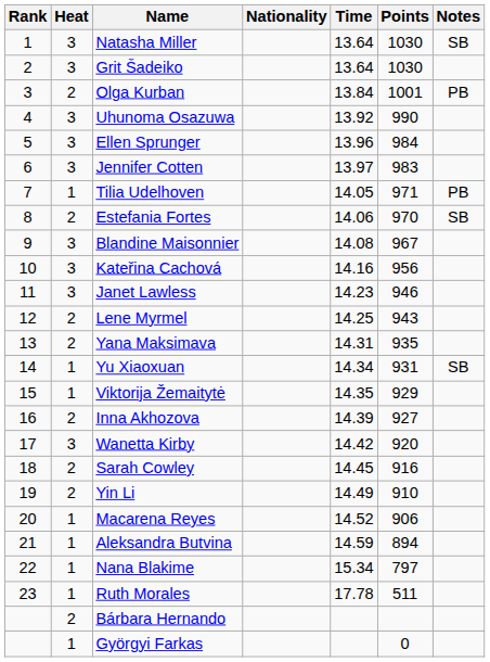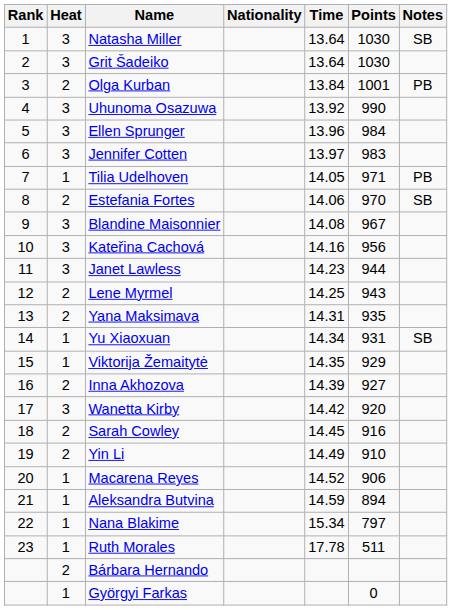 <table class="wikitable sortable" style="text-align:center">
 <tr>
 <th>Rank</th>
 <th>Heat</th>
 <th>Name</th>
 <th>Nationality</th>
 <th>Time</th>
 <th>Points</th>
 <th>Notes</th>
 </tr>
 <tr>
 <td>1</td>
 <td>3</td>
 <td align="left"><a href='#'>Natasha Miller</a></td>
 <td align=left></td>
 <td>13.64</td>
 <td>1030</td>
 <td>SB</td>
 </tr>
 <tr>
 <td>2</td>
 <td>3</td>
 <td align="left"><a href='#'>Grit Šadeiko</a></td>
 <td align=left></td>
 <td>13.64</td>
 <td>1030</td>
 <td></td>
 </tr>
 <tr>
 <td>3</td>
 <td>2</td>
 <td align="left"><a href='#'>Olga Kurban</a></td>
 <td align=left></td>
 <td>13.84</td>
 <td>1001</td>
 <td>PB</td>
 </tr>
 <tr>
 <td>4</td>
 <td>3</td>
 <td align="left"><a href='#'>Uhunoma Osazuwa</a></td>
 <td align=left></td>
 <td>13.92</td>
 <td>990</td>
 <td></td>
 </tr>
 <tr>
 <td>5</td>
 <td>3</td>
 <td align="left"><a href='#'>Ellen Sprunger</a></td>
 <td align=left></td>
 <td>13.96</td>
 <td>984</td>
 <td></td>
 </tr>
 <tr>
 <td>6</td>
 <td>3</td>
 <td align="left"><a href='#'>Jennifer Cotten</a></td>
 <td align=left></td>
 <td>13.97</td>
 <td>983</td>
 <td></td>
 </tr>
 <tr>
 <td>7</td>
 <td>1</td>
 <td align="left"><a href='#'>Tilia Udelhoven</a></td>
 <td align=left></td>
 <td>14.05</td>
 <td>971</td>
 <td>PB</td>
 </tr>
 <tr>
 <td>8</td>
 <td>2</td>
 <td align="left"><a href='#'>Estefania Fortes</a></td>
 <td align=left></td>
 <td>14.06</td>
 <td>970</td>
 <td>SB</td>
 </tr>
 <tr>
 <td>9</td>
 <td>3</td>
 <td align="left"><a href='#'>Blandine Maisonnier</a></td>
 <td align=left></td>
 <td>14.08</td>
 <td>967</td>
 <td></td>
 </tr>
 <tr>
 <td>10</td>
 <td>3</td>
 <td align="left"><a href='#'>Kateřina Cachová</a></td>
 <td align=left></td>
 <td>14.16</td>
 <td>956</td>
 <td></td>
 </tr>
 <tr>
 <td>11</td>
 <td>3</td>
 <td align="left"><a href='#'>Janet Lawless</a></td>
 <td align=left></td>
 <td>14.23</td>
-<td>946</td>
+<td>944</td>
 <td></td>
 </tr>
 <tr>
 <td>12</td>
 <td>2</td>
 <td align="left"><a href='#'>Lene Myrmel</a></td>
 <td align=left></td>
 <td>14.25</td>
 <td>943</td>
 <td></td>
 </tr>
 <tr>
 <td>13</td>
 <td>2</td>
 <td align="left"><a href='#'>Yana Maksimava</a></td>
 <td align=left></td>
 <td>14.31</td>
 <td>935</td>
 <td></td>
 </tr>
 <tr>
 <td>14</td>
 <td>1</td>
 <td align="left"><a href='#'>Yu Xiaoxuan</a></td>
 <td align=left></td>
 <td>14.34</td>
 <td>931</td>
 <td>SB</td>
 </tr>
 <tr>
 <td>15</td>
 <td>1</td>
 <td align="left"><a href='#'>Viktorija Žemaitytė</a></td>
 <td align=left></td>
 <td>14.35</td>
 <td>929</td>
 <td></td>
 </tr>
 <tr>
 <td>16</td>
 <td>2</td>
 <td align="left"><a href='#'>Inna Akhozova</a></td>
 <td align=left></td>
 <td>14.39</td>
 <td>927</td>
 <td></td>
 </tr>
 <tr>
 <td>17</td>
 <td>3</td>
 <td align="left"><a href='#'>Wanetta Kirby</a></td>
 <td align=left></td>
 <td>14.42</td>
 <td>920</td>
 <td></td>
 </tr>
 <tr>
 <td>18</td>
 <td>2</td>
 <td align="left"><a href='#'>Sarah Cowley</a></td>
 <td align=left></td>
 <td>14.45</td>
 <td>916</td>
 <td></td>
 </tr>
 <tr>
 <td>19</td>
 <td>2</td>
 <td align="left"><a href='#'>Yin Li</a></td>
 <td align=left></td>
 <td>14.49</td>
 <td>910</td>
 <td></td>
 </tr>
 <tr>
 <td>20</td>
 <td>1</td>
 <td align="left"><a href='#'>Macarena Reyes</a></td>
 <td align=left></td>
 <td>14.52</td>
 <td>906</td>
 <td></td>
 </tr>
 <tr>
 <td>21</td>
 <td>1</td>
 <td align="left"><a href='#'>Aleksandra Butvina</a></td>
 <td align=left></td>
 <td>14.59</td>
 <td>894</td>
 <td></td>
 </tr>
 <tr>
 <td>22</td>
 <td>1</td>
 <td align="left"><a href='#'>Nana Blakime</a></td>
 <td align=left></td>
 <td>15.34</td>
 <td>797</td>
 <td></td>
 </tr>
 <tr>
 <td>23</td>
 <td>1</td>
 <td align="left"><a href='#'>Ruth Morales</a></td>
 <td align=left></td>
 <td>17.78</td>
 <td>511</td>
 <td></td>
 </tr>
 <tr>
 <td></td>
 <td>2</td>
 <td align="left"><a href='#'>Bárbara Hernando</a></td>
 <td align=left></td>
 <td></td>
 <td></td>
 <td></td>
 </tr>
 <tr>
 <td></td>
 <td>1</td>
 <td align="left"><a href='#'>Györgyi Farkas</a></td>
 <td align=left></td>
 <td></td>
 <td>0</td>
 <td></td>
 </tr>
 </table>
